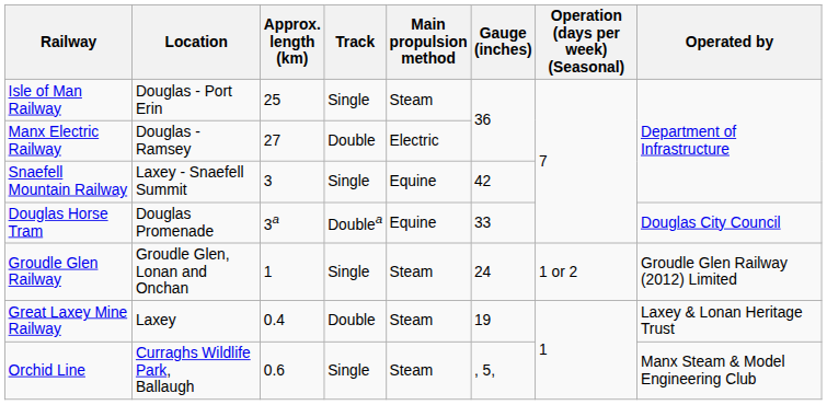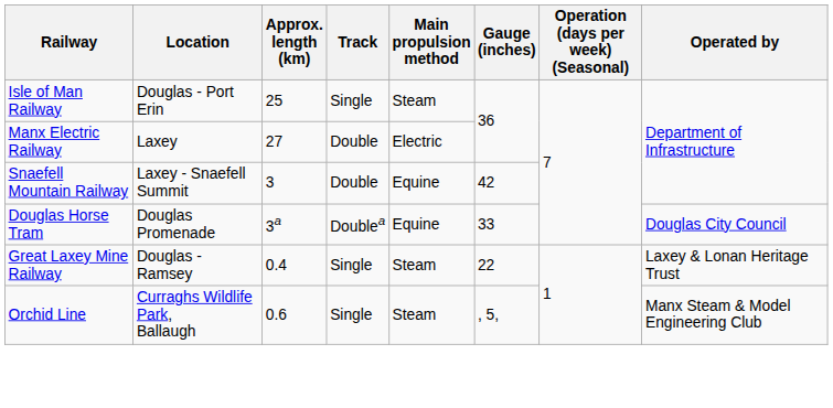 <table class="wikitable">
 <tr>
 <th>Railway</th>
 <th>Location</th>
 <th>Approx.<br>length<br>(km)</th>
 <th>Track</th>
 <th>Main<br>propulsion<br>method</th>
 <th>Gauge<br>(inches)</th>
 <th>Operation<br>(days per week)<br>(Seasonal)</th>
 <th>Operated by</th>
 </tr>
 <tr>
 <td><a href='#'>Isle of Man Railway</a></td>
 <td>Douglas - Port Erin</td>
 <td>25</td>
 <td>Single</td>
 <td>Steam</td>
 <td rowspan="2">36</td>
 <td rowspan="4">7</td>
 <td rowspan="3"><a href='#'>Department of Infrastructure</a></td>
 </tr>
 <tr>
 <td><a href='#'>Manx Electric Railway</a></td>
-<td>Douglas - Ramsey</td>
+<td>Laxey</td>
 <td>27</td>
 <td>Double</td>
 <td>Electric</td>
 </tr>
 <tr>
 <td><a href='#'>Snaefell Mountain Railway</a></td>
 <td>Laxey - Snaefell Summit</td>
 <td>3</td>
-<td>Single</td>
+<td>Double</td>
 <td>Equine</td>
 <td>42</td>
 </tr>
 <tr>
 <td><a href='#'>Douglas Horse Tram</a></td>
 <td>Douglas Promenade</td>
 <td>3<sup><em>a</em></sup></td>
 <td>Double<sup><em>a</em></sup></td>
 <td>Equine</td>
 <td>33</td>
 <td><a href='#'>Douglas City Council</a></td>
 </tr>
 <tr>
-<td><a href='#'>Groudle Glen Railway</a></td>
-<td>Groudle Glen,<br>Lonan and Onchan</td>
-<td>1</td>
+<td><a href='#'>Great Laxey Mine Railway</a></td>
+<td>Douglas - Ramsey</td>
+<td>0.4</td>
 <td>Single</td>
 <td>Steam</td>
-<td>24</td>
-<td>1 or 2</td>
-<td>Groudle Glen Railway (2012) Limited</td>
-</tr>
-<tr>
-<td><a href='#'>Great Laxey Mine Railway</a></td>
-<td>Laxey</td>
-<td>0.4</td>
-<td>Double</td>
-<td>Steam</td>
-<td>19</td>
+<td>22</td>
 <td rowspan="2">1</td>
 <td>Laxey & Lonan Heritage Trust</td>
 </tr>
 <tr>
 <td><a href='#'>Orchid Line</a></td>
 <td><a href='#'>Curraghs Wildlife Park</a>,<br>Ballaugh</td>
 <td>0.6</td>
 <td>Single</td>
 <td>Steam</td>
 <td>, 5, </td>
 <td>Manx Steam & Model Engineering Club</td>
 </tr>
 </table>
